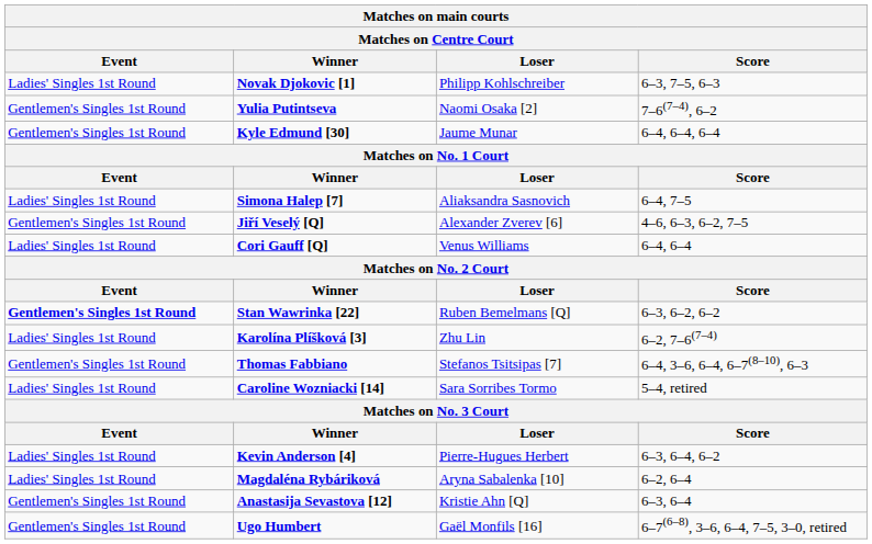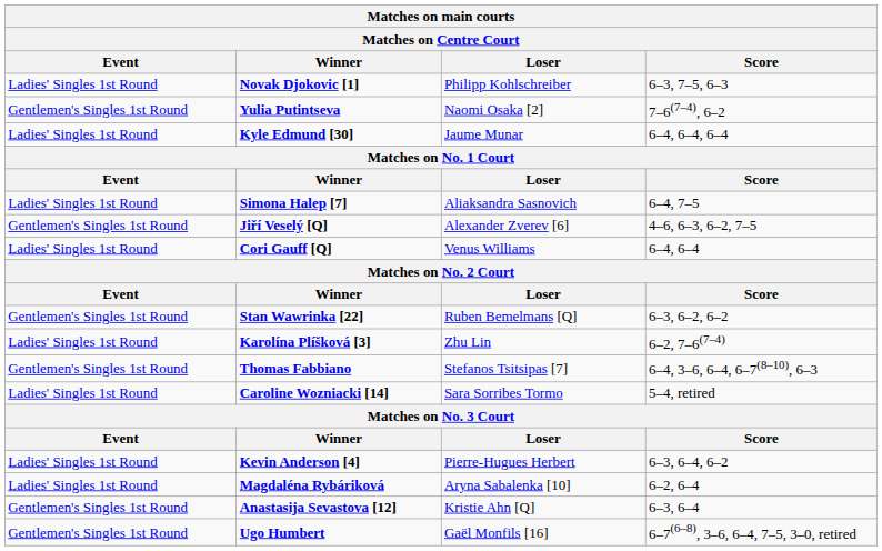 <table class="wikitable collapsible uncollapsed" style="margin:auto;">
 <tr>
 <th colspan="4" style="white-space:nowrap;">Matches on main courts</th>
 </tr>
 <tr>
 <th colspan="4">Matches on <a href='#'>Centre Court</a></th>
 </tr>
 <tr>
 <th width=250>Event</th>
 <th width=220>Winner</th>
 <th width=220>Loser</th>
 <th width=250>Score</th>
 </tr>
 <tr>
 <td><a href='#'>Ladies' Singles 1st Round</a></td>
 <td> <strong><a href='#'>Novak Djokovic</a> [1]</strong></td>
 <td> <a href='#'>Philipp Kohlschreiber</a></td>
 <td>6–3, 7–5, 6–3</td>
 </tr>
 <tr>
 <td><a href='#'>Gentlemen's Singles 1st Round</a></td>
 <td> <strong><a href='#'>Yulia Putintseva</a></strong></td>
 <td> <a href='#'>Naomi Osaka</a> [2]</td>
 <td>7–6<sup>(7–4)</sup>, 6–2</td>
 </tr>
 <tr>
-<td><a href='#'>Gentlemen's Singles 1st Round</a></td>
+<td><a href='#'>Ladies' Singles 1st Round</a></td>
 <td> <strong><a href='#'>Kyle Edmund</a> [30]</strong></td>
 <td> <a href='#'>Jaume Munar</a></td>
 <td>6–4, 6–4, 6–4</td>
 </tr>
 <tr>
 <th colspan="4">Matches on <a href='#'>No. 1 Court</a></th>
 </tr>
 <tr>
 <th width=220>Event</th>
 <th width=220>Winner</th>
 <th width=220>Loser</th>
 <th width=250>Score</th>
 </tr>
 <tr>
 <td><a href='#'>Ladies' Singles 1st Round</a></td>
 <td> <strong><a href='#'>Simona Halep</a> [7]</strong></td>
 <td> <a href='#'>Aliaksandra Sasnovich</a></td>
 <td>6–4, 7–5</td>
 </tr>
 <tr>
 <td><a href='#'>Gentlemen's Singles 1st Round</a></td>
 <td> <strong><a href='#'>Jiří Veselý</a> [Q]</strong></td>
 <td> <a href='#'>Alexander Zverev</a> [6]</td>
 <td>4–6, 6–3, 6–2, 7–5</td>
 </tr>
 <tr>
 <td><a href='#'>Ladies' Singles 1st Round</a></td>
 <td> <strong><a href='#'>Cori Gauff</a> [Q]</strong></td>
 <td> <a href='#'>Venus Williams</a></td>
 <td>6–4, 6–4</td>
 </tr>
 <tr>
 <th colspan="4">Matches on <a href='#'>No. 2 Court</a></th>
 </tr>
 <tr>
 <th width=250>Event</th>
 <th width=220>Winner</th>
 <th width=220>Loser</th>
 <th width=220>Score</th>
 </tr>
 <tr>
-<td><strong><a href='#'>Gentlemen's Singles 1st Round</a></strong></td>
+<td><a href='#'>Gentlemen's Singles 1st Round</a></td>
 <td> <strong><a href='#'>Stan Wawrinka</a> [22]</strong></td>
 <td> <a href='#'>Ruben Bemelmans</a> [Q]</td>
 <td>6–3, 6–2, 6–2</td>
 </tr>
 <tr>
 <td><a href='#'>Ladies' Singles 1st Round</a></td>
 <td> <strong><a href='#'>Karolína Plíšková</a> [3]</strong></td>
 <td> <a href='#'>Zhu Lin</a></td>
 <td>6–2, 7–6<sup>(7–4)</sup></td>
 </tr>
 <tr>
 <td><a href='#'>Gentlemen's Singles 1st Round</a></td>
 <td> <strong><a href='#'>Thomas Fabbiano</a></strong></td>
 <td> <a href='#'>Stefanos Tsitsipas</a> [7]</td>
 <td>6–4, 3–6, 6–4, 6–7<sup>(8–10)</sup>, 6–3</td>
 </tr>
 <tr>
 <td><a href='#'>Ladies' Singles 1st Round</a></td>
 <td> <strong><a href='#'>Caroline Wozniacki</a> [14]</strong></td>
 <td> <a href='#'>Sara Sorribes Tormo</a></td>
 <td>5–4, retired</td>
 </tr>
 <tr>
 <th colspan="4">Matches on <a href='#'>No. 3 Court</a></th>
 </tr>
 <tr>
 <th width=250>Event</th>
 <th width=220>Winner</th>
 <th width=220>Loser</th>
 <th width=220>Score</th>
 </tr>
 <tr>
 <td><a href='#'>Ladies' Singles 1st Round</a></td>
 <td> <strong><a href='#'>Kevin Anderson</a> [4]</strong></td>
 <td> <a href='#'>Pierre-Hugues Herbert</a></td>
 <td>6–3, 6–4, 6–2</td>
 </tr>
 <tr>
 <td><a href='#'>Ladies' Singles 1st Round</a></td>
 <td> <strong><a href='#'>Magdaléna Rybáriková</a></strong></td>
 <td> <a href='#'>Aryna Sabalenka</a> [10]</td>
 <td>6–2, 6–4</td>
 </tr>
 <tr>
 <td><a href='#'>Gentlemen's Singles 1st Round</a></td>
 <td> <strong><a href='#'>Anastasija Sevastova</a> [12]</strong></td>
 <td> <a href='#'>Kristie Ahn</a> [Q]</td>
 <td>6–3, 6–4</td>
 </tr>
 <tr>
 <td><a href='#'>Gentlemen's Singles 1st Round</a></td>
 <td> <strong><a href='#'>Ugo Humbert</a></strong></td>
 <td> <a href='#'>Gaël Monfils</a> [16]</td>
 <td>6–7<sup>(6–8)</sup>, 3–6, 6–4, 7–5, 3–0, retired</td>
 </tr>
 </table>
